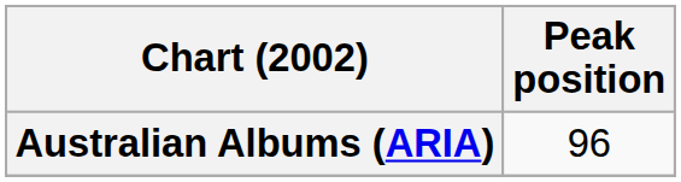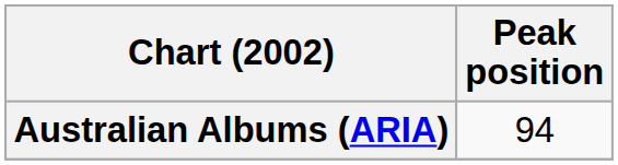 <table class="wikitable sortable plainrowheaders" style="text-align:center">
 <tr>
 <th scope="col">Chart (2002)</th>
 <th scope="col">Peak<br>position</th>
 </tr>
 <tr>
 <th scope="row">Australian Albums (<a href='#'>ARIA</a>)</th>
-<td>96</td>
+<td>94</td>
 </tr>
 <tr>
 </tr>
 <tr>
 </tr>
 <tr>
 </tr>
 <tr>
 </tr>
 <tr>
 </tr>
 <tr>
 </tr>
 <tr>
 </tr>
 <tr>
 </tr>
 <tr>
 </tr>
 <tr>
 </tr>
 <tr>
 </tr>
 </table>
